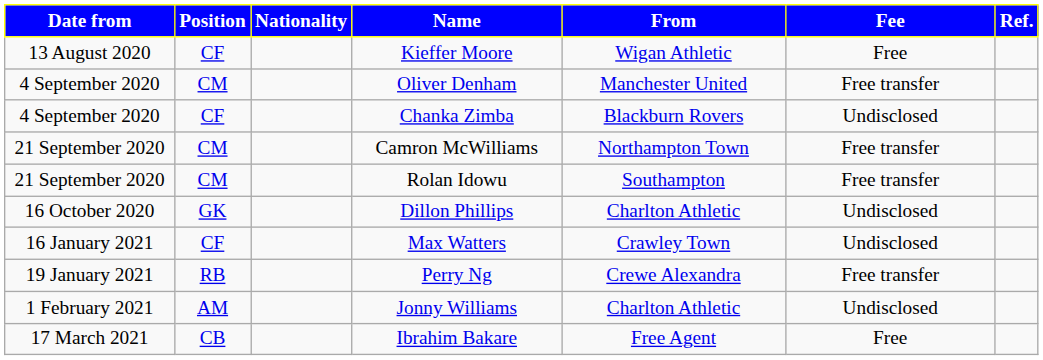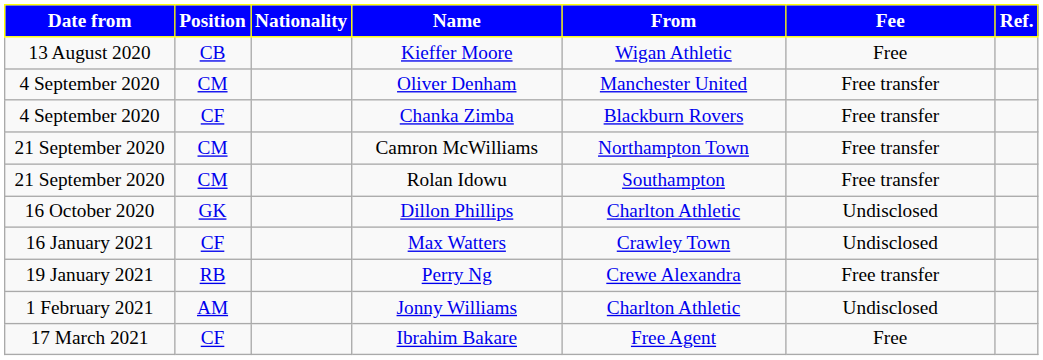 <table class="wikitable"  style="text-align:center; font-size:90%; ">
 <tr>
 <th style="background:blue; color:white; border:1px solid yellow; width:120px;">Date from</th>
 <th style="background:blue; color:white; border:1px solid yellow; width:50px;">Position</th>
 <th style="background:blue; color:white; border:1px solid yellow; width:50px;">Nationality</th>
 <th style="background:blue; color:white; border:1px solid yellow; width:150px;">Name</th>
 <th style="background:blue; color:white; border:1px solid yellow; width:160px;">From</th>
 <th style="background:blue; color:white; border:1px solid yellow; width:150px;">Fee</th>
 <th style="background:blue; color:white; border:1px solid yellow; width:25px;">Ref.</th>
 </tr>
 <tr>
 <td>13 August 2020</td>
-<td><a href='#'>CF</a></td>
+<td><a href='#'>CB</a></td>
 <td></td>
 <td><a href='#'>Kieffer Moore</a></td>
 <td> <a href='#'>Wigan Athletic</a></td>
 <td>Free</td>
 <td></td>
 </tr>
 <tr>
 <td>4 September 2020</td>
 <td><a href='#'>CM</a></td>
 <td></td>
 <td><a href='#'>Oliver Denham</a></td>
 <td> <a href='#'>Manchester United</a></td>
 <td>Free transfer</td>
 <td></td>
 </tr>
 <tr>
 <td>4 September 2020</td>
 <td><a href='#'>CF</a></td>
 <td></td>
 <td><a href='#'>Chanka Zimba</a></td>
 <td> <a href='#'>Blackburn Rovers</a></td>
-<td>Undisclosed</td>
+<td>Free transfer</td>
 <td></td>
 </tr>
 <tr>
 <td>21 September 2020</td>
 <td><a href='#'>CM</a></td>
 <td></td>
 <td>Camron McWilliams</td>
 <td> <a href='#'>Northampton Town</a></td>
 <td>Free transfer</td>
 <td></td>
 </tr>
 <tr>
 <td>21 September 2020</td>
 <td><a href='#'>CM</a></td>
 <td></td>
 <td>Rolan Idowu</td>
 <td> <a href='#'>Southampton</a></td>
 <td>Free transfer</td>
 <td></td>
 </tr>
 <tr>
 <td>16 October 2020</td>
 <td><a href='#'>GK</a></td>
 <td></td>
 <td><a href='#'>Dillon Phillips</a></td>
 <td> <a href='#'>Charlton Athletic</a></td>
 <td>Undisclosed</td>
 <td></td>
 </tr>
 <tr>
 <td>16 January 2021</td>
 <td><a href='#'>CF</a></td>
 <td></td>
 <td><a href='#'>Max Watters</a></td>
 <td> <a href='#'>Crawley Town</a></td>
 <td>Undisclosed</td>
 <td></td>
 </tr>
 <tr>
 <td>19 January 2021</td>
 <td><a href='#'>RB</a></td>
 <td></td>
 <td><a href='#'>Perry Ng</a></td>
 <td> <a href='#'>Crewe Alexandra</a></td>
 <td>Free transfer</td>
 <td></td>
 </tr>
 <tr>
 <td>1 February 2021</td>
 <td><a href='#'>AM</a></td>
 <td></td>
 <td><a href='#'>Jonny Williams</a></td>
 <td> <a href='#'>Charlton Athletic</a></td>
 <td>Undisclosed</td>
 <td></td>
 </tr>
 <tr>
 <td>17 March 2021</td>
-<td><a href='#'>CB</a></td>
+<td><a href='#'>CF</a></td>
 <td></td>
 <td><a href='#'>Ibrahim Bakare</a></td>
 <td><a href='#'>Free Agent</a></td>
 <td>Free</td>
 <td></td>
 </tr>
 </table>
